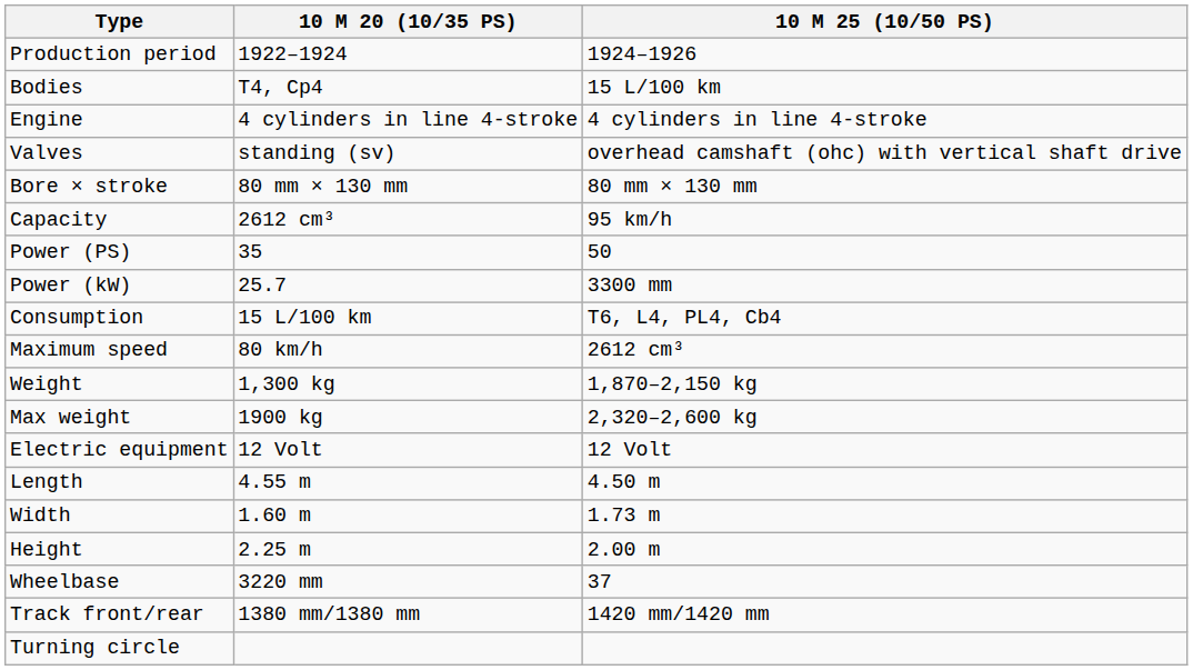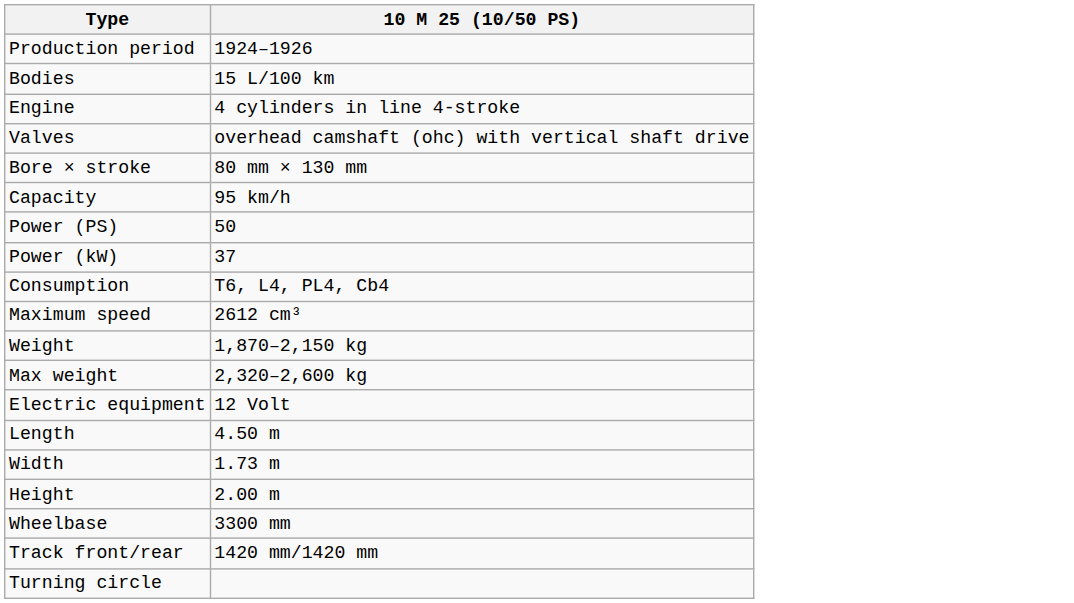 <table class="wikitable">
 <tr>
 <th>Type</th>
-<th>10 M 20 (10/35 PS)</th>
 <th>10 M 25 (10/50 PS)</th>
 </tr>
 <tr>
 <td>Production period</td>
-<td>1922–1924</td>
 <td>1924–1926</td>
 </tr>
 <tr>
 <td>Bodies</td>
-<td>T4, Cp4</td>
 <td>15 L/100 km</td>
 </tr>
 <tr>
 <td>Engine</td>
 <td>4 cylinders in line 4-stroke</td>
-<td>4 cylinders in line 4-stroke</td>
 </tr>
 <tr>
 <td>Valves</td>
-<td>standing (sv)</td>
 <td>overhead camshaft (ohc) with vertical shaft drive</td>
 </tr>
 <tr>
 <td>Bore × stroke</td>
 <td>80 mm × 130 mm</td>
-<td>80 mm × 130 mm</td>
 </tr>
 <tr>
 <td>Capacity</td>
-<td>2612 cm³</td>
 <td>95 km/h</td>
 </tr>
 <tr>
 <td>Power (PS)</td>
-<td>35</td>
 <td>50</td>
 </tr>
 <tr>
 <td>Power (kW)</td>
-<td>25.7</td>
-<td>3300 mm</td>
+<td>37</td>
 </tr>
 <tr>
 <td>Consumption</td>
-<td>15 L/100 km</td>
 <td>T6, L4, PL4, Cb4</td>
 </tr>
 <tr>
 <td>Maximum speed</td>
-<td>80 km/h</td>
 <td>2612 cm³</td>
 </tr>
 <tr>
 <td>Weight</td>
-<td>1,300 kg</td>
 <td>1,870–2,150 kg</td>
 </tr>
 <tr>
 <td>Max weight</td>
-<td>1900 kg</td>
 <td>2,320–2,600 kg</td>
 </tr>
 <tr>
 <td>Electric equipment</td>
 <td>12 Volt</td>
-<td>12 Volt</td>
 </tr>
 <tr>
 <td>Length</td>
-<td>4.55 m</td>
 <td>4.50 m</td>
 </tr>
 <tr>
 <td>Width</td>
-<td>1.60 m</td>
 <td>1.73 m</td>
 </tr>
 <tr>
 <td>Height</td>
-<td>2.25 m</td>
 <td>2.00 m</td>
 </tr>
 <tr>
 <td>Wheelbase</td>
-<td>3220 mm</td>
-<td>37</td>
+<td>3300 mm</td>
 </tr>
 <tr>
 <td>Track front/rear</td>
-<td>1380 mm/1380 mm</td>
 <td>1420 mm/1420 mm</td>
 </tr>
 <tr>
 <td>Turning circle</td>
 <td></td>
-<td></td>
 </tr>
 </table>
